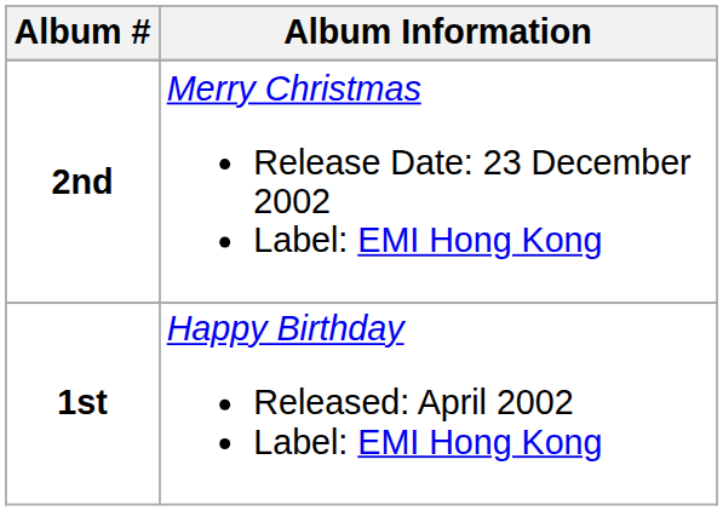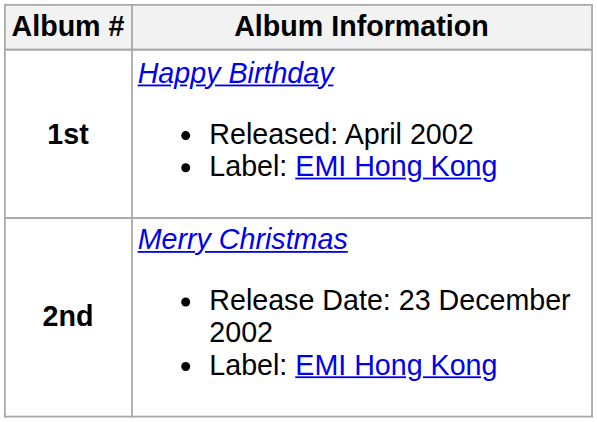 <table class="wikitable">
 <tr>
 <th align-"left">Album #</th>
 <th align="left" width="250px">Album Information</th>
 </tr>
 <tr>
 </tr>
 <tr bgcolor="#FFFFFF">
-<td align="center"><strong>2nd</strong></td>
-<td align="left"><em><a href='#'>Merry Christmas</a></em><br><ul><li>Release Date: 23 December 2002</li><li>Label: <a href='#'>EMI Hong Kong</a></li></ul></td>
+<td align="center"><strong>1st</strong></td>
+<td align="left"><em><a href='#'>Happy Birthday</a></em><br><ul><li>Released: April 2002</li><li>Label: <a href='#'>EMI Hong Kong</a></li></ul></td>
 </tr>
 <tr>
 </tr>
 <tr bgcolor="#FFFFFF">
-<td align="center"><strong>1st</strong></td>
-<td align="left"><em><a href='#'>Happy Birthday</a></em><br><ul><li>Released: April 2002</li><li>Label: <a href='#'>EMI Hong Kong</a></li></ul></td>
+<td align="center"><strong>2nd</strong></td>
+<td align="left"><em><a href='#'>Merry Christmas</a></em><br><ul><li>Release Date: 23 December 2002</li><li>Label: <a href='#'>EMI Hong Kong</a></li></ul></td>
 </tr>
 </table>
